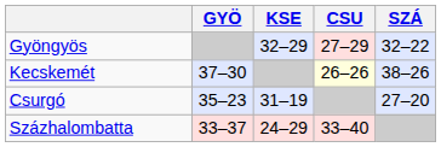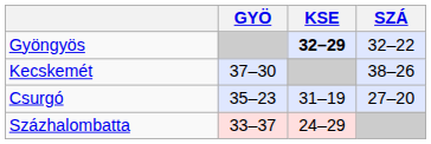 <table class="wikitable" style="text-align: center;" width="400">
 <tr>
 <th width=200></th>
 <th width=60><a href='#'>GYÖ</a></th>
 <th width=60><a href='#'>KSE</a></th>
-<th width=60><a href='#'>CSU</a></th>
 <th width=60><a href='#'>SZÁ</a></th>
 </tr>
 <tr>
 <td style="text-align: left;"><a href='#'>Gyöngyös</a></td>
 <td bgcolor=#CCCCCC> </td>
-<td bgcolor=#DFE7FF>32–29</td>
-<td bgcolor=#FFDFDF>27–29</td>
+<td bgcolor=#DFE7FF><strong>32–29</strong></td>
 <td bgcolor=#DFE7FF>32–22</td>
 </tr>
 <tr>
 <td style="text-align: left;"><a href='#'>Kecskemét</a></td>
 <td bgcolor=#DFE7FF>37–30</td>
 <td bgcolor=#CCCCCC> </td>
-<td bgcolor=#FFFFDD>26–26</td>
 <td bgcolor=#DFE7FF>38–26</td>
 </tr>
 <tr>
 <td style="text-align: left;"><a href='#'>Csurgó</a></td>
 <td bgcolor=#DFE7FF>35–23</td>
 <td bgcolor=#DFE7FF>31–19</td>
-<td bgcolor=#CCCCCC> </td>
 <td bgcolor=#DFE7FF>27–20</td>
 </tr>
 <tr>
 <td style="text-align: left;"><a href='#'>Százhalombatta</a></td>
 <td bgcolor=#FFDFDF>33–37</td>
 <td bgcolor=#FFDFDF>24–29</td>
-<td bgcolor=#FFDFDF>33–40</td>
 <td bgcolor=#CCCCCC> </td>
 </tr>
 </table>
